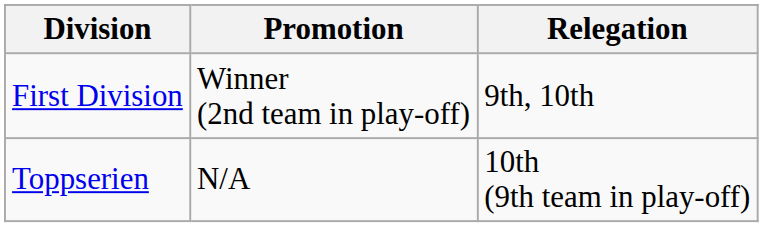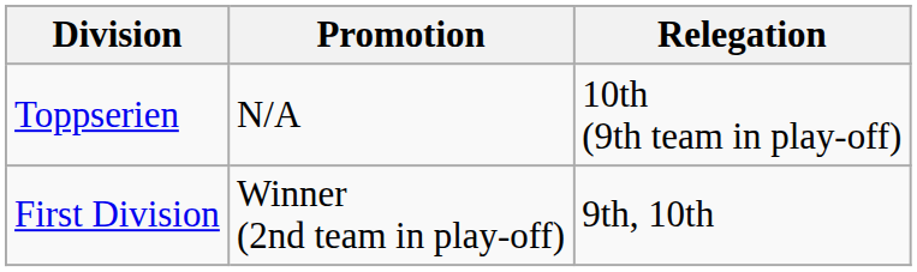 <table class="wikitable" style="text-align:left;">
 <tr>
 <th>Division</th>
 <th>Promotion</th>
 <th>Relegation</th>
 </tr>
 <tr>
+<td><a href='#'>Toppserien</a></td>
+<td>N/A</td>
+<td>10th<br>(9th team in play-off)</td>
+</tr>
+<tr>
 <td><a href='#'>First Division</a></td>
 <td>Winner<br>(2nd team in play-off)</td>
 <td>9th, 10th</td>
 </tr>
-<tr>
-<td><a href='#'>Toppserien</a></td>
-<td>N/A</td>
-<td>10th<br>(9th team in play-off)</td>
-</tr>
 </table>
